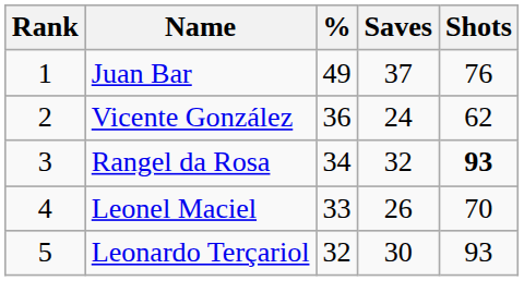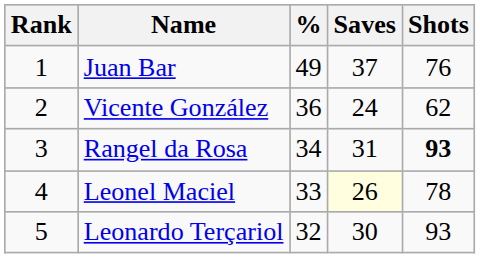 <table class="wikitable sortable" style="text-align: center;">
 <tr>
 <th>Rank</th>
 <th>Name</th>
 <th>%</th>
 <th>Saves</th>
 <th>Shots</th>
 </tr>
 <tr>
 <td>1</td>
 <td align=left> <a href='#'>Juan Bar</a></td>
 <td>49</td>
 <td>37</td>
 <td>76</td>
 </tr>
 <tr>
 <td>2</td>
 <td align=left> <a href='#'>Vicente González</a></td>
 <td>36</td>
 <td>24</td>
 <td>62</td>
 </tr>
 <tr>
 <td>3</td>
 <td align=left> <a href='#'>Rangel da Rosa</a></td>
 <td>34</td>
-<td>32</td>
+<td>31</td>
 <td><strong>93</strong></td>
 </tr>
 <tr>
 <td>4</td>
 <td align=left> <a href='#'>Leonel Maciel</a></td>
 <td>33</td>
-<td>26</td>
-<td>70</td>
+<td style="background: lightyellow;">26</td>
+<td>78</td>
 </tr>
 <tr>
 <td>5</td>
 <td align=left> <a href='#'>Leonardo Terçariol</a></td>
 <td>32</td>
 <td>30</td>
 <td>93</td>
 </tr>
 </table>
